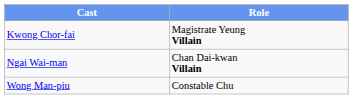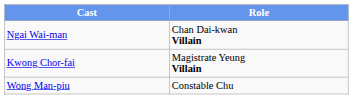 <table class="wikitable" width="60%">
 <tr style="background:cornflowerblue; color:white" align=center>
 <td style="width:10%"><strong>Cast</strong></td>
 <td style="width:10%"><strong>Role</strong></td>
 </tr>
 <tr>
+<td><a href='#'>Ngai Wai-man</a></td>
+<td>Chan Dai-kwan <br> <strong>Villain</strong></td>
+</tr>
+<tr>
 <td><a href='#'>Kwong Chor-fai</a></td>
 <td>Magistrate Yeung <br> <strong>Villain</strong></td>
-</tr>
-<tr>
-<td><a href='#'>Ngai Wai-man</a></td>
-<td>Chan Dai-kwan <br> <strong>Villain</strong></td>
 </tr>
 <tr>
 <td><a href='#'>Wong Man-piu</a></td>
 <td>Constable Chu</td>
 </tr>
 </table>
